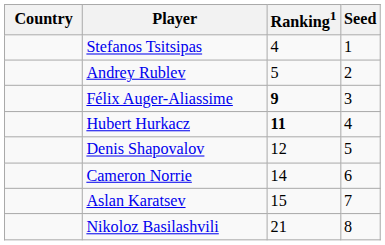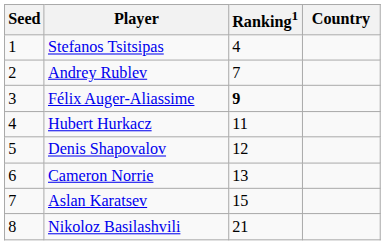 <table class="sortable wikitable">
 <tr>
-<th width="70">Country</th>
+<th>Seed</th>
 <th width="175">Player</th>
 <th>Ranking<sup>1</sup></th>
-<th>Seed</th>
+<th width="70">Country</th>
 </tr>
 <tr>
-<td></td>
+<td>1</td>
 <td><a href='#'>Stefanos Tsitsipas</a></td>
 <td>4</td>
-<td>1</td>
+<td></td>
 </tr>
 <tr>
+<td>2</td>
+<td><a href='#'>Andrey Rublev</a></td>
+<td>7</td>
 <td></td>
-<td><a href='#'>Andrey Rublev</a></td>
-<td>5</td>
-<td>2</td>
 </tr>
 <tr>
-<td></td>
+<td>3</td>
 <td><a href='#'>Félix Auger-Aliassime</a></td>
 <td><strong>9</strong></td>
-<td>3</td>
+<td></td>
 </tr>
 <tr>
+<td>4</td>
+<td><a href='#'>Hubert Hurkacz</a></td>
+<td>11</td>
 <td></td>
-<td><a href='#'>Hubert Hurkacz</a></td>
-<td><strong>11</strong></td>
-<td>4</td>
 </tr>
 <tr>
-<td></td>
+<td>5</td>
 <td><a href='#'>Denis Shapovalov</a></td>
 <td>12</td>
-<td>5</td>
+<td></td>
 </tr>
 <tr>
+<td>6</td>
+<td><a href='#'>Cameron Norrie</a></td>
+<td>13</td>
 <td></td>
-<td><a href='#'>Cameron Norrie</a></td>
-<td>14</td>
-<td>6</td>
 </tr>
 <tr>
-<td></td>
+<td>7</td>
 <td><a href='#'>Aslan Karatsev</a></td>
 <td>15</td>
-<td>7</td>
+<td></td>
 </tr>
 <tr>
-<td></td>
+<td>8</td>
 <td><a href='#'>Nikoloz Basilashvili</a></td>
 <td>21</td>
-<td>8</td>
+<td></td>
 </tr>
 </table>
